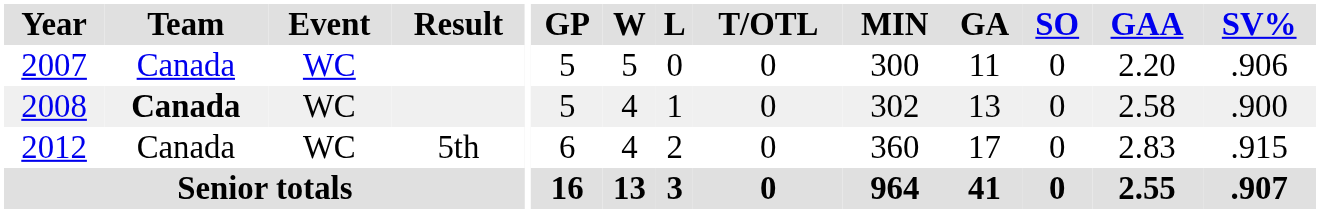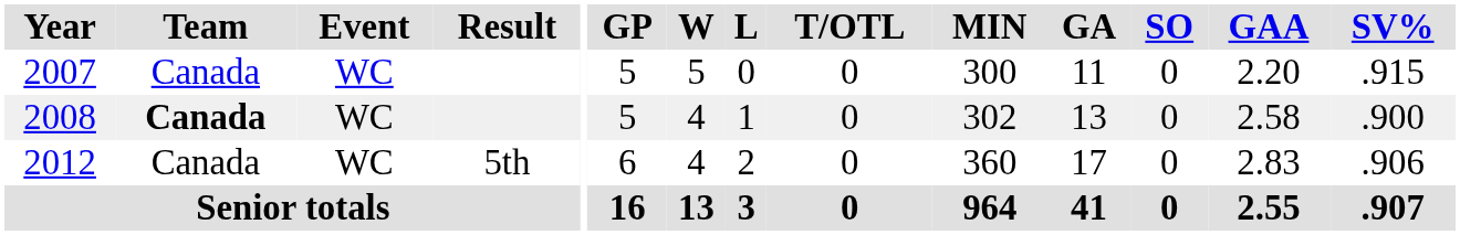 <table border="0" cellpadding="1" cellspacing="0" ID="Table3" style="text-align:center; width:40em">
 <tr ALIGN="center" bgcolor="#e0e0e0">
 <th>Year</th>
 <th>Team</th>
 <th>Event</th>
 <th>Result</th>
 <th rowspan="99" bgcolor="#ffffff"></th>
 <th>GP</th>
 <th>W</th>
 <th>L</th>
 <th>T/OTL</th>
 <th>MIN</th>
 <th>GA</th>
 <th><a href='#'>SO</a></th>
 <th><a href='#'>GAA</a></th>
 <th><a href='#'>SV%</a></th>
 </tr>
 <tr ALIGN="center">
 <td><a href='#'>2007</a></td>
 <td><a href='#'>Canada</a></td>
 <td><a href='#'>WC</a></td>
 <td></td>
 <td>5</td>
 <td>5</td>
 <td>0</td>
 <td>0</td>
 <td>300</td>
 <td>11</td>
 <td>0</td>
 <td>2.20</td>
-<td>.906</td>
+<td>.915</td>
 </tr>
 <tr ALIGN="center" bgcolor="#f0f0f0">
 <td><a href='#'>2008</a></td>
 <td><strong>Canada</strong></td>
 <td>WC</td>
 <td></td>
 <td>5</td>
 <td>4</td>
 <td>1</td>
 <td>0</td>
 <td>302</td>
 <td>13</td>
 <td>0</td>
 <td>2.58</td>
 <td>.900</td>
 </tr>
 <tr ALIGN="center">
 <td><a href='#'>2012</a></td>
 <td>Canada</td>
 <td>WC</td>
 <td>5th</td>
 <td>6</td>
 <td>4</td>
 <td>2</td>
 <td>0</td>
 <td>360</td>
 <td>17</td>
 <td>0</td>
 <td>2.83</td>
-<td>.915</td>
+<td>.906</td>
 </tr>
 <tr ALIGN="center" bgcolor="#e0e0e0">
 <th colspan=4>Senior totals</th>
 <th>16</th>
 <th>13</th>
 <th>3</th>
 <th>0</th>
 <th>964</th>
 <th>41</th>
 <th>0</th>
 <th>2.55</th>
 <th>.907</th>
 </tr>
 </table>
